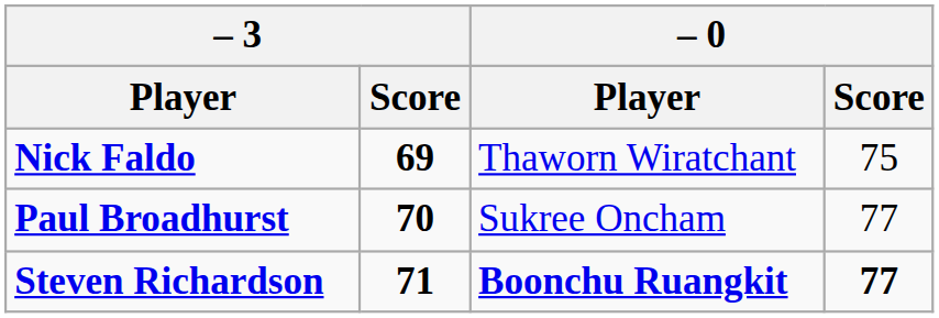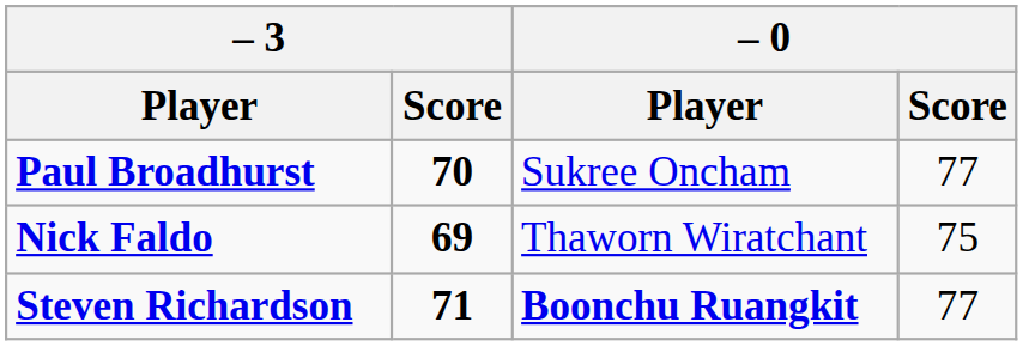 <table class=wikitable>
 <tr>
 <th colspan=2> – 3</th>
 <th colspan=2> – 0</th>
 </tr>
 <tr>
 <th width=140>Player</th>
 <th>Score</th>
 <th width=140>Player</th>
 <th>Score</th>
 </tr>
 <tr>
+<td><strong><a href='#'>Paul Broadhurst</a></strong></td>
+<td align=center><strong>70</strong></td>
+<td><a href='#'>Sukree Oncham</a></td>
+<td align=center>77</td>
+</tr>
+<tr>
 <td><strong><a href='#'>Nick Faldo</a></strong></td>
 <td align=center><strong>69</strong></td>
 <td><a href='#'>Thaworn Wiratchant</a></td>
 <td align=center>75</td>
 </tr>
 <tr>
-<td><strong><a href='#'>Paul Broadhurst</a></strong></td>
-<td align=center><strong>70</strong></td>
-<td><a href='#'>Sukree Oncham</a></td>
-<td align=center>77</td>
-</tr>
-<tr>
 <td><strong><a href='#'>Steven Richardson</a></strong></td>
 <td align=center><strong>71</strong></td>
 <td><strong><a href='#'>Boonchu Ruangkit</a></strong></td>
-<td align=center><strong>77</strong></td>
+<td align=center>77</td>
 </tr>
 </table>
